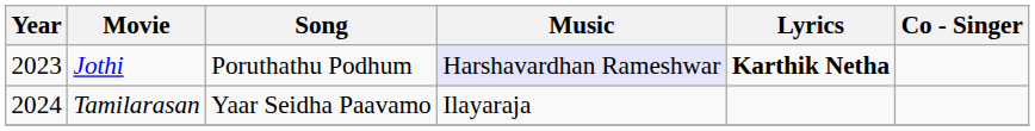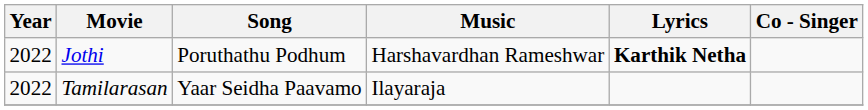 <table class="wikitable sortable">
 <tr>
 <th>Year</th>
 <th>Movie</th>
 <th>Song</th>
 <th>Music</th>
 <th>Lyrics</th>
 <th>Co - Singer</th>
 </tr>
 <tr>
-<td>2023</td>
+<td>2022</td>
 <td><em><a href='#'>Jothi</a></em></td>
 <td>Poruthathu Podhum</td>
-<td style="background: lavender;">Harshavardhan Rameshwar</td>
+<td>Harshavardhan Rameshwar</td>
 <td><strong>Karthik Netha</strong></td>
 <td></td>
 </tr>
 <tr>
-<td>2024</td>
+<td>2022</td>
 <td><em>Tamilarasan</em></td>
 <td>Yaar Seidha Paavamo</td>
 <td>Ilayaraja</td>
 <td></td>
 <td></td>
 </tr>
 <tr>
 </tr>
 </table>
